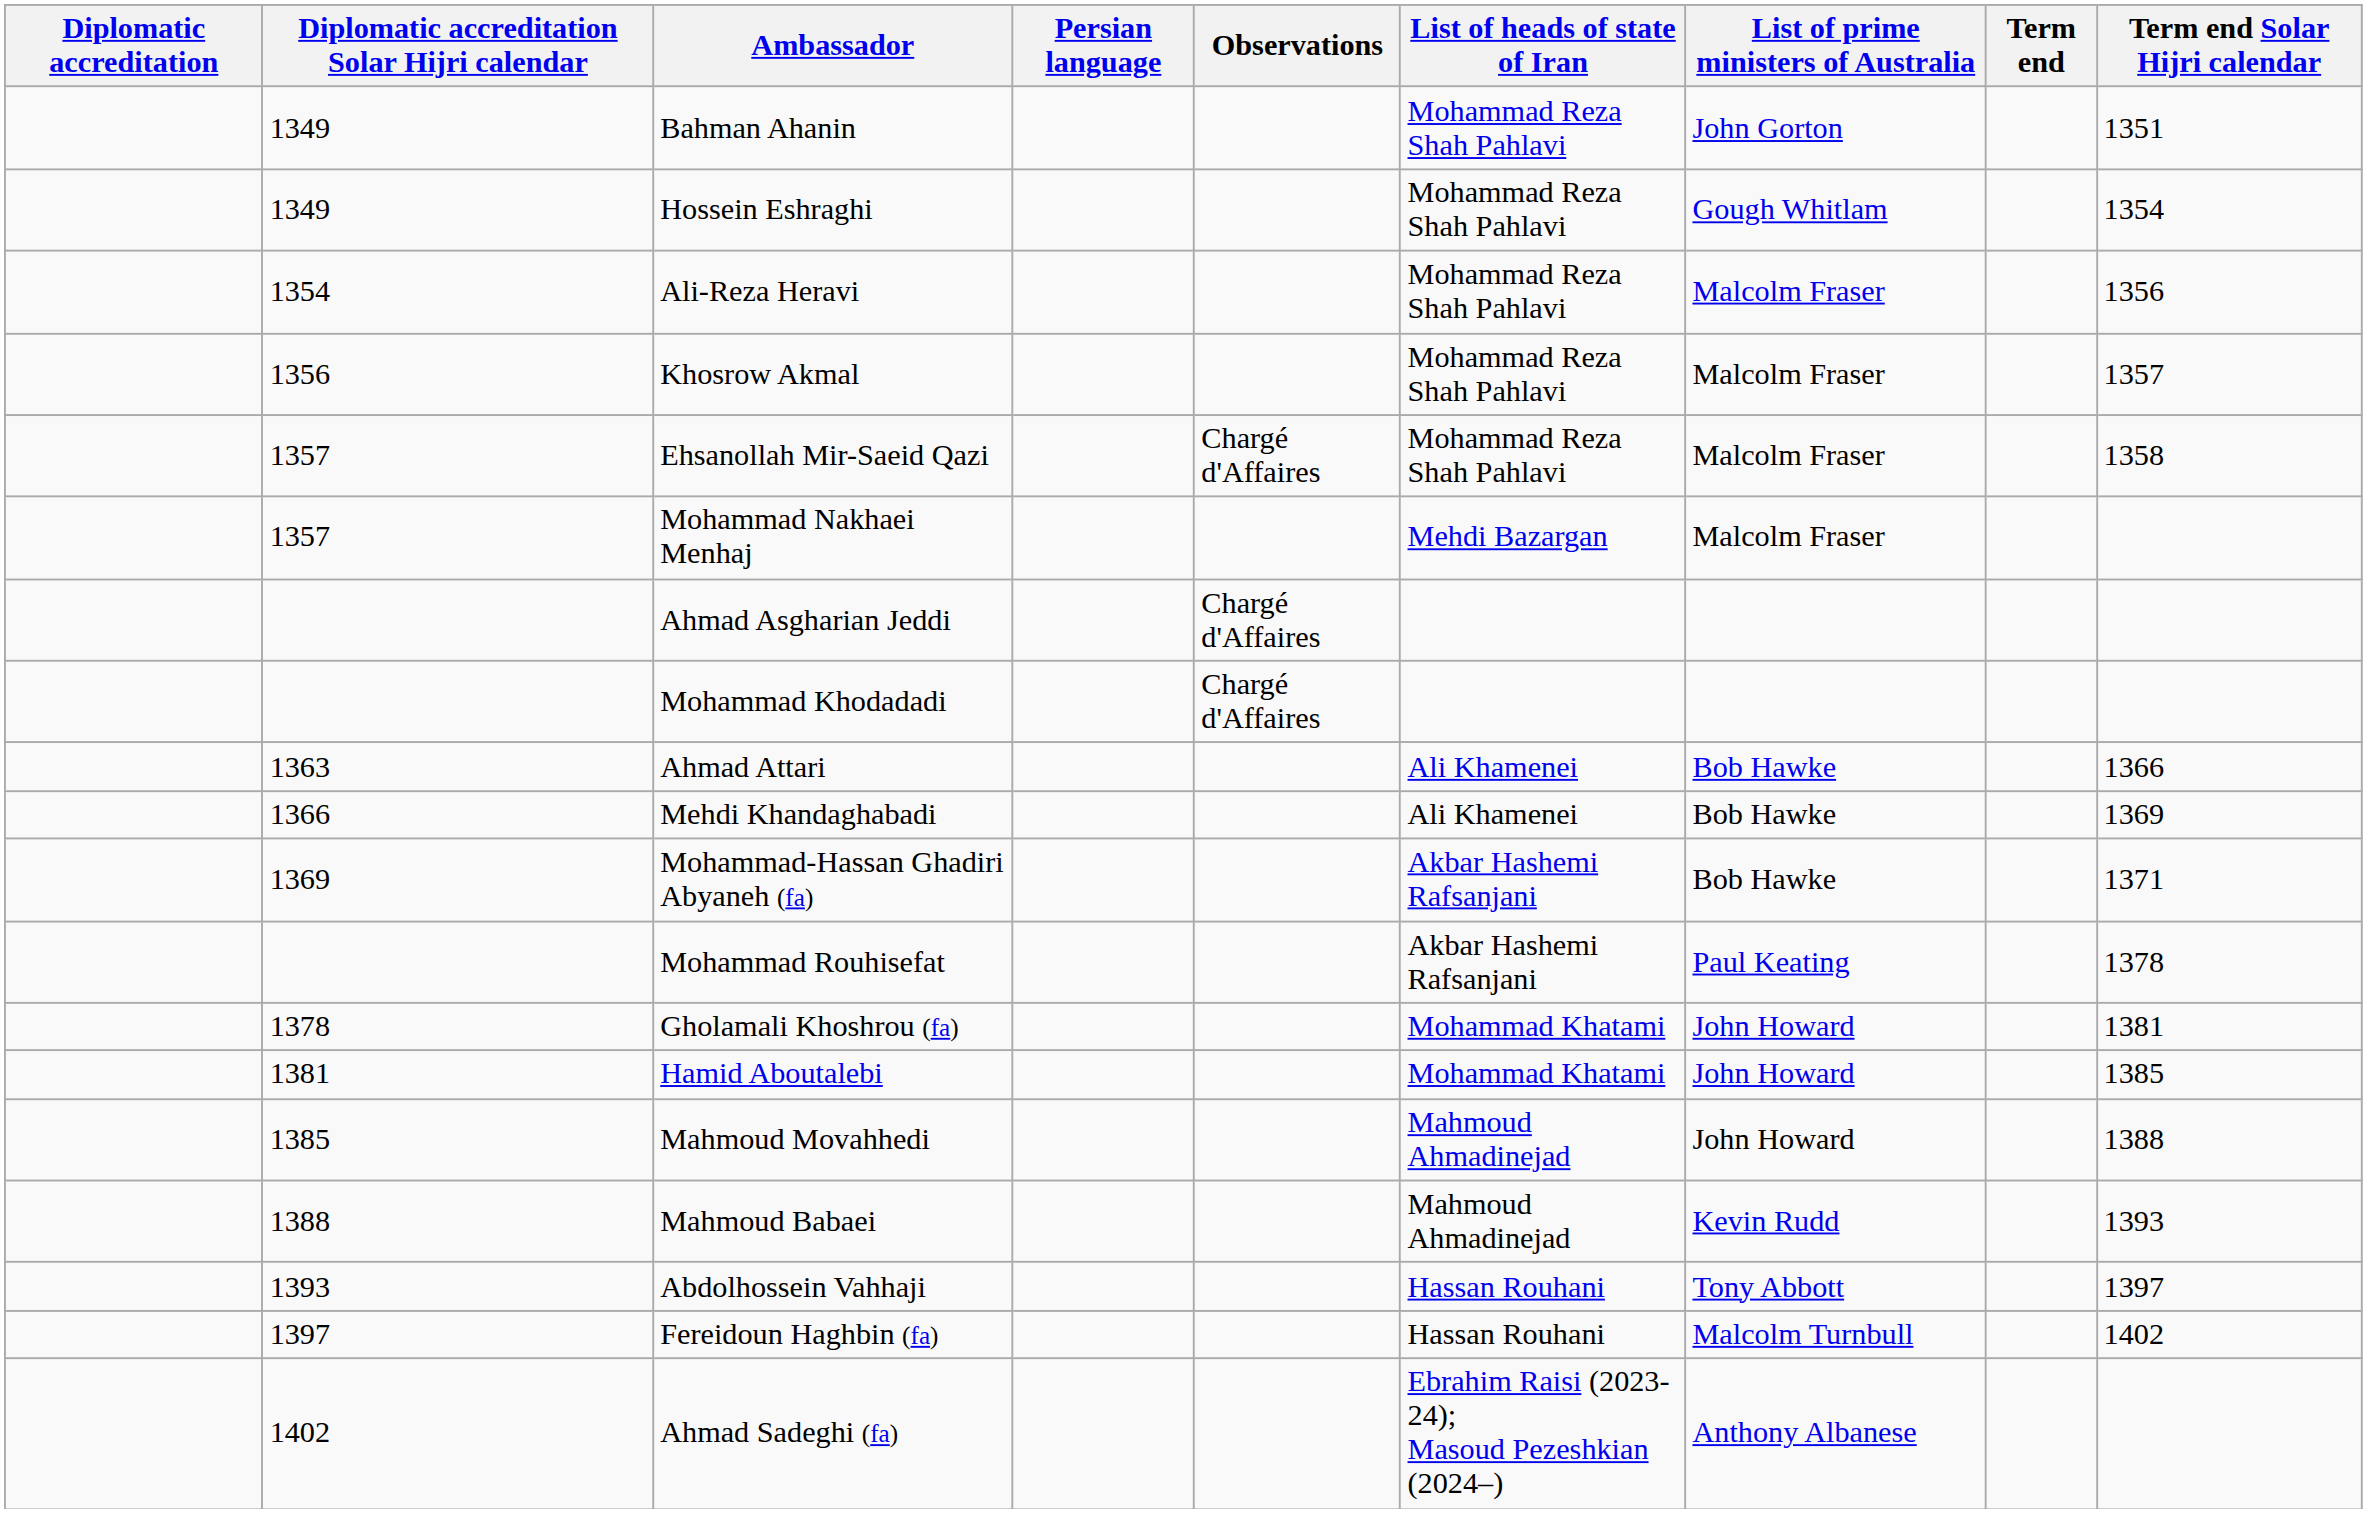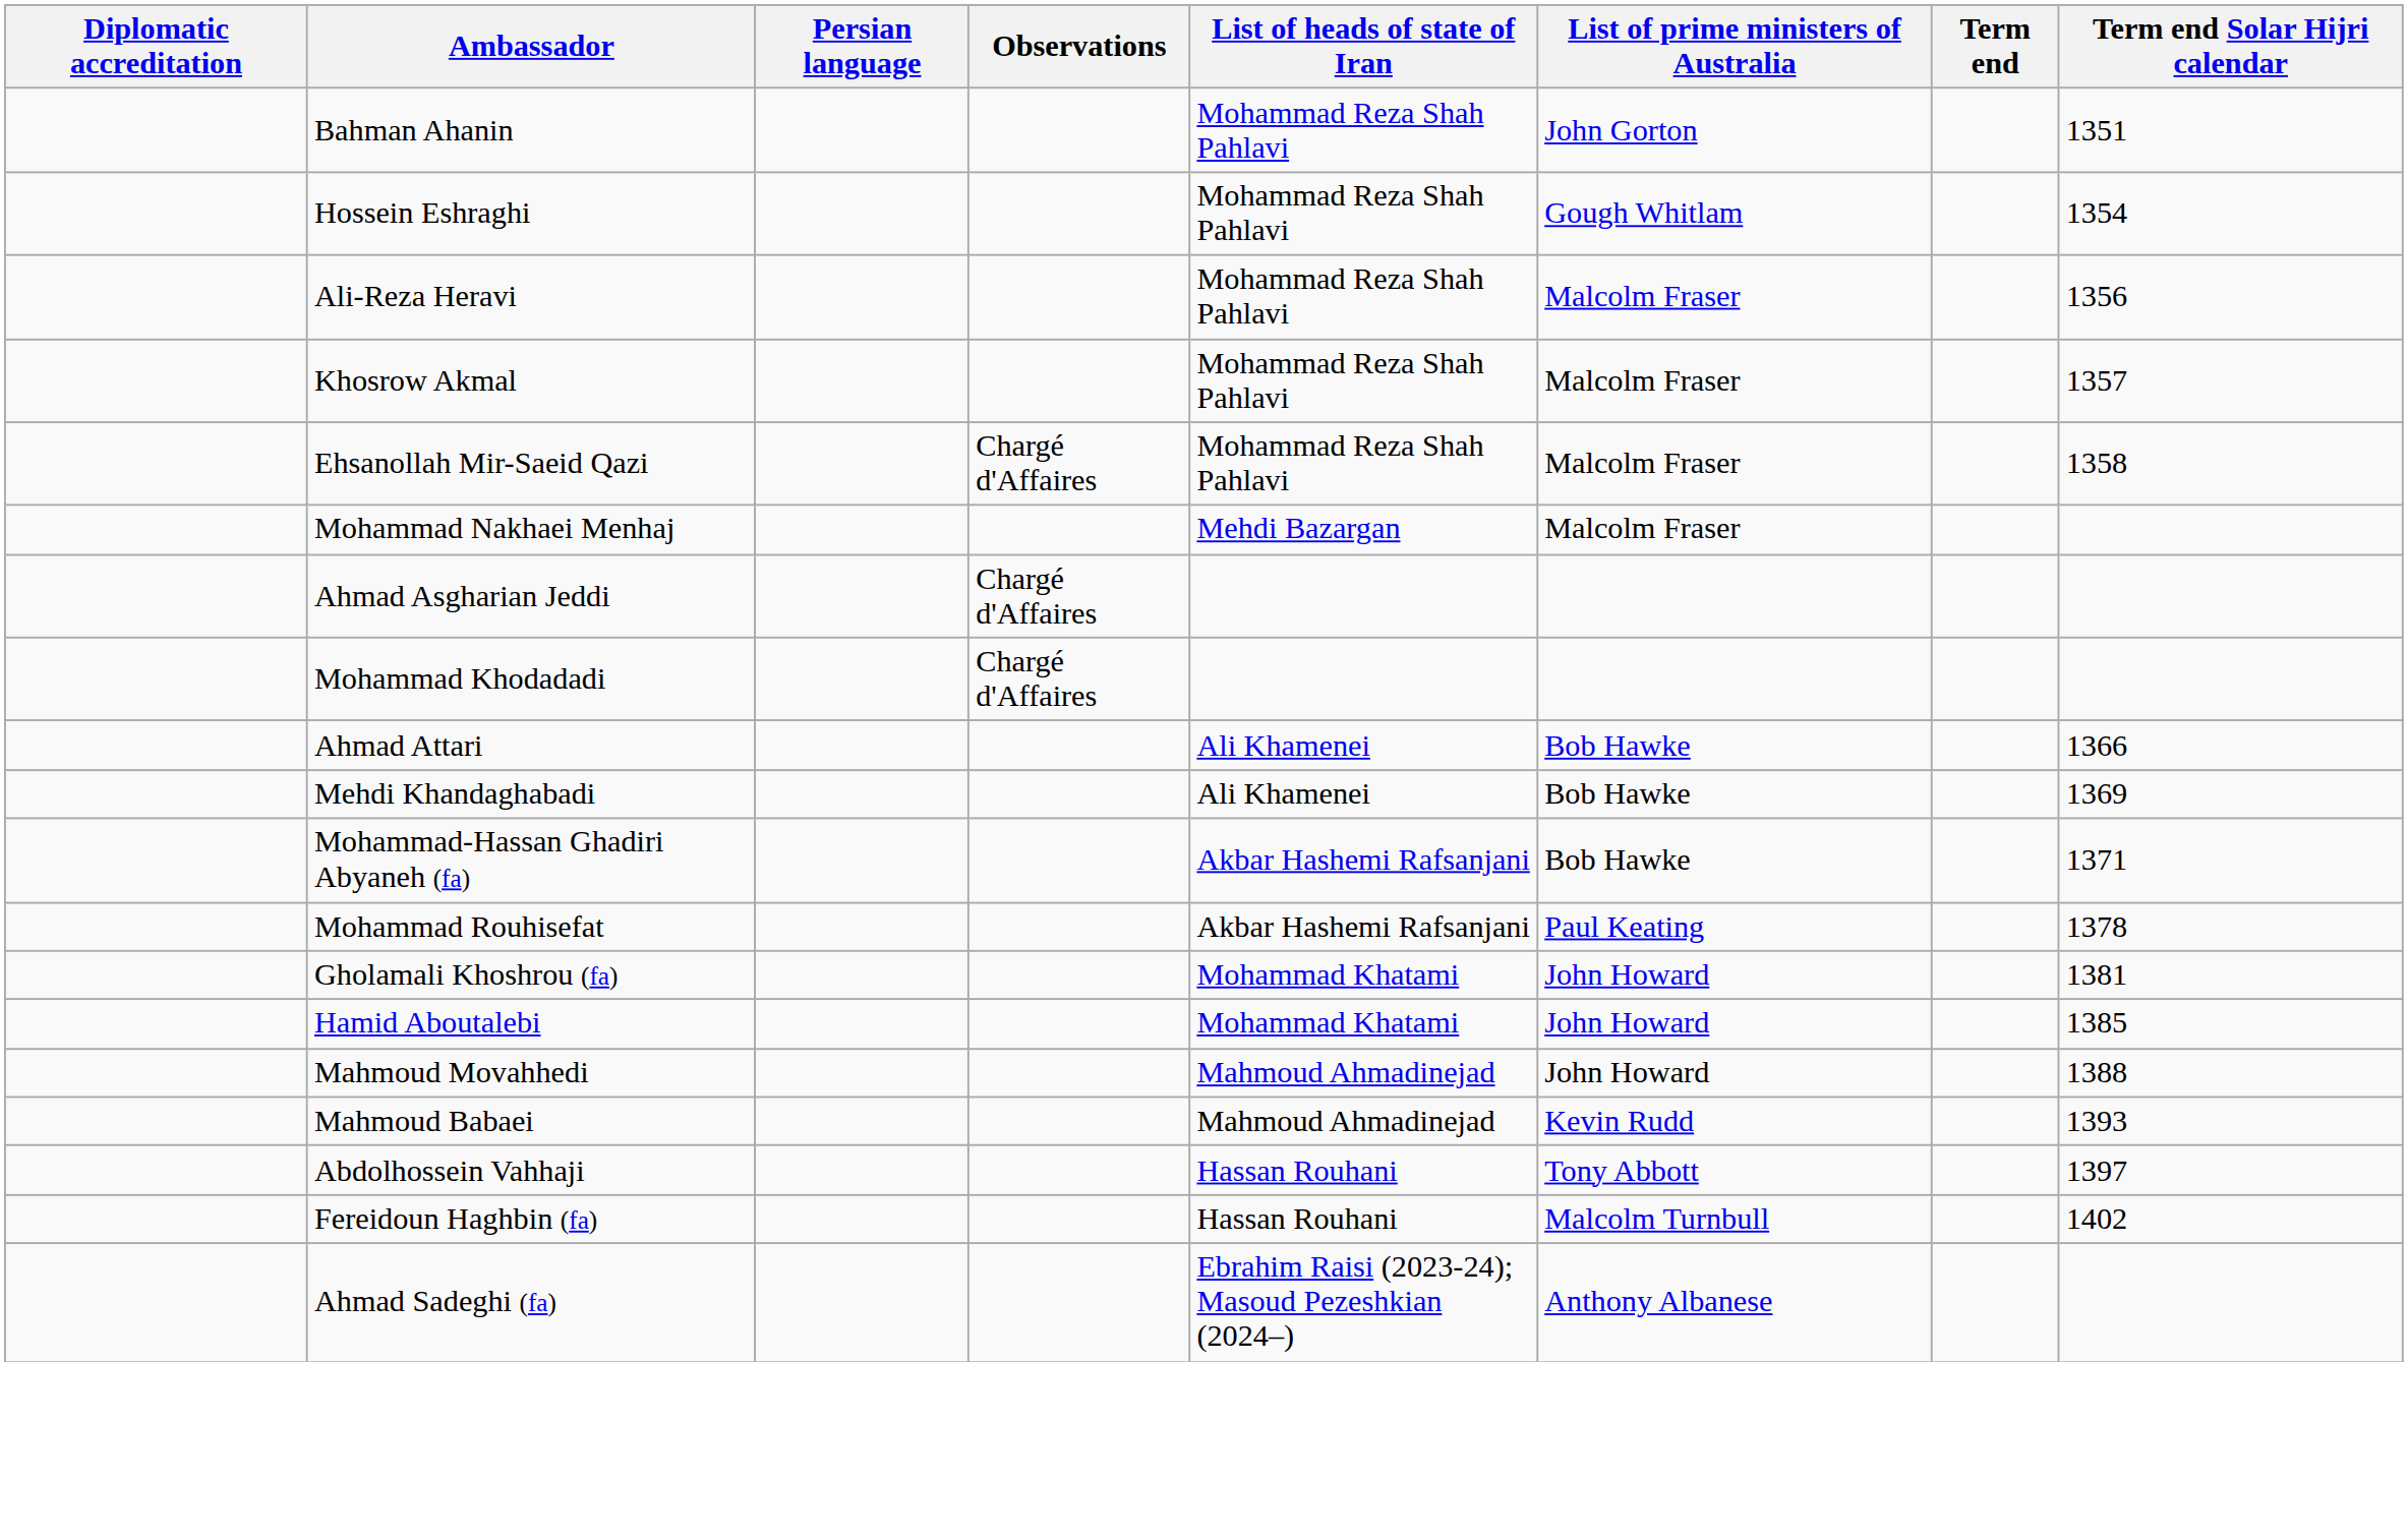 <table class="wikitable sortable">
 <tr>
 <th><a href='#'>Diplomatic accreditation</a></th>
-<th><a href='#'>Diplomatic accreditation</a> <a href='#'>Solar Hijri calendar</a></th>
 <th><a href='#'>Ambassador</a></th>
 <th><a href='#'>Persian language</a></th>
 <th>Observations</th>
 <th><a href='#'>List of heads of state of Iran</a></th>
 <th><a href='#'>List of prime ministers of Australia</a></th>
 <th>Term end</th>
 <th>Term end <a href='#'>Solar Hijri calendar</a></th>
 </tr>
 <tr>
 <td></td>
-<td>1349</td>
 <td>Bahman Ahanin</td>
 <td></td>
 <td></td>
 <td><a href='#'>Mohammad Reza Shah Pahlavi</a></td>
 <td><a href='#'>John Gorton</a></td>
 <td></td>
 <td>1351</td>
 </tr>
 <tr>
 <td></td>
-<td>1349</td>
 <td>Hossein Eshraghi</td>
 <td></td>
 <td></td>
 <td>Mohammad Reza Shah Pahlavi</td>
 <td><a href='#'>Gough Whitlam</a></td>
 <td></td>
 <td>1354</td>
 </tr>
 <tr>
 <td></td>
-<td>1354</td>
 <td>Ali-Reza Heravi</td>
 <td></td>
 <td></td>
 <td>Mohammad Reza Shah Pahlavi</td>
 <td><a href='#'>Malcolm Fraser</a></td>
 <td></td>
 <td>1356</td>
 </tr>
 <tr>
 <td></td>
-<td>1356</td>
 <td>Khosrow Akmal</td>
 <td></td>
 <td></td>
 <td>Mohammad Reza Shah Pahlavi</td>
 <td>Malcolm Fraser</td>
 <td></td>
 <td>1357</td>
 </tr>
 <tr>
 <td></td>
-<td>1357</td>
 <td>Ehsanollah Mir-Saeid Qazi</td>
 <td></td>
 <td>Chargé d'Affaires</td>
 <td>Mohammad Reza Shah Pahlavi</td>
 <td>Malcolm Fraser</td>
 <td></td>
 <td>1358</td>
 </tr>
 <tr>
 <td></td>
-<td>1357</td>
 <td>Mohammad Nakhaei Menhaj</td>
 <td></td>
 <td></td>
 <td><a href='#'>Mehdi Bazargan</a></td>
 <td>Malcolm Fraser</td>
 <td></td>
 <td></td>
 </tr>
 <tr>
-<td></td>
 <td></td>
 <td>Ahmad Asgharian Jeddi</td>
 <td></td>
 <td>Chargé d'Affaires</td>
 <td></td>
 <td></td>
 <td></td>
 <td></td>
 </tr>
 <tr>
 <td></td>
-<td></td>
 <td>Mohammad Khodadadi</td>
 <td></td>
 <td>Chargé d'Affaires</td>
 <td></td>
 <td></td>
 <td></td>
 <td></td>
 </tr>
 <tr>
 <td></td>
-<td>1363</td>
 <td>Ahmad Attari</td>
 <td></td>
 <td></td>
 <td><a href='#'>Ali Khamenei</a></td>
 <td><a href='#'>Bob Hawke</a></td>
 <td></td>
 <td>1366</td>
 </tr>
 <tr>
 <td></td>
-<td>1366</td>
 <td>Mehdi Khandaghabadi</td>
 <td></td>
 <td></td>
 <td>Ali Khamenei</td>
 <td>Bob Hawke</td>
 <td></td>
 <td>1369</td>
 </tr>
 <tr>
 <td></td>
-<td>1369</td>
 <td>Mohammad-Hassan Ghadiri Abyaneh <small>(<a href='#'>fa</a>)</small></td>
 <td></td>
 <td></td>
 <td><a href='#'>Akbar Hashemi Rafsanjani</a></td>
 <td>Bob Hawke</td>
 <td></td>
 <td>1371</td>
 </tr>
 <tr>
-<td></td>
 <td></td>
 <td>Mohammad Rouhisefat</td>
 <td></td>
 <td></td>
 <td>Akbar Hashemi Rafsanjani</td>
 <td><a href='#'>Paul Keating</a></td>
 <td></td>
 <td>1378</td>
 </tr>
 <tr>
 <td></td>
-<td>1378</td>
 <td>Gholamali Khoshrou <small>(<a href='#'>fa</a>)</small></td>
 <td></td>
 <td></td>
 <td><a href='#'>Mohammad Khatami</a></td>
 <td><a href='#'>John Howard</a></td>
 <td></td>
 <td>1381</td>
 </tr>
 <tr>
 <td></td>
-<td>1381</td>
 <td><a href='#'>Hamid Aboutalebi</a></td>
 <td></td>
 <td></td>
 <td><a href='#'>Mohammad Khatami</a></td>
 <td><a href='#'>John Howard</a></td>
 <td></td>
 <td>1385</td>
 </tr>
 <tr>
 <td></td>
-<td>1385</td>
 <td>Mahmoud Movahhedi</td>
 <td></td>
 <td></td>
 <td><a href='#'>Mahmoud Ahmadinejad</a></td>
 <td>John Howard</td>
 <td></td>
 <td>1388</td>
 </tr>
 <tr>
 <td></td>
-<td>1388</td>
 <td>Mahmoud Babaei</td>
 <td></td>
 <td></td>
 <td>Mahmoud Ahmadinejad</td>
 <td><a href='#'>Kevin Rudd</a></td>
 <td></td>
 <td>1393</td>
 </tr>
 <tr>
 <td></td>
-<td>1393</td>
 <td>Abdolhossein Vahhaji</td>
 <td></td>
 <td></td>
 <td><a href='#'>Hassan Rouhani</a></td>
 <td><a href='#'>Tony Abbott</a></td>
 <td></td>
 <td>1397</td>
 </tr>
 <tr>
 <td></td>
-<td>1397</td>
 <td>Fereidoun Haghbin <small>(<a href='#'>fa</a>)</small></td>
 <td></td>
 <td></td>
 <td>Hassan Rouhani</td>
 <td><a href='#'>Malcolm Turnbull</a></td>
 <td></td>
 <td>1402</td>
 </tr>
 <tr>
 <td></td>
-<td>1402</td>
 <td>Ahmad Sadeghi <small>(<a href='#'>fa</a>)</small></td>
 <td></td>
 <td></td>
 <td><a href='#'>Ebrahim Raisi</a> (2023-24);<br><a href='#'>Masoud Pezeshkian</a> (2024–)</td>
 <td><a href='#'>Anthony Albanese</a></td>
 <td></td>
 <td></td>
 </tr>
 </table>
